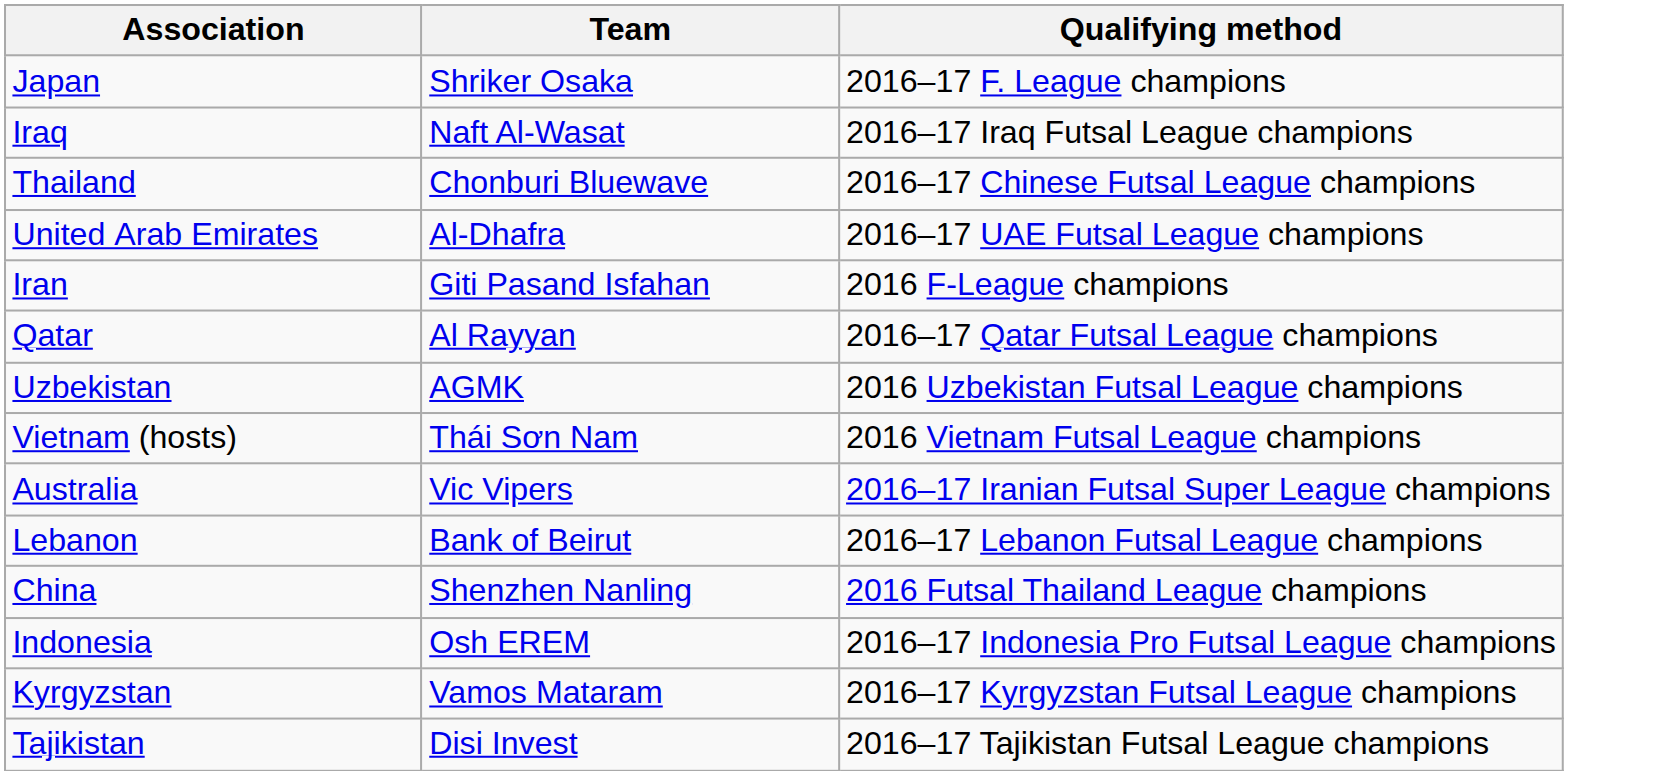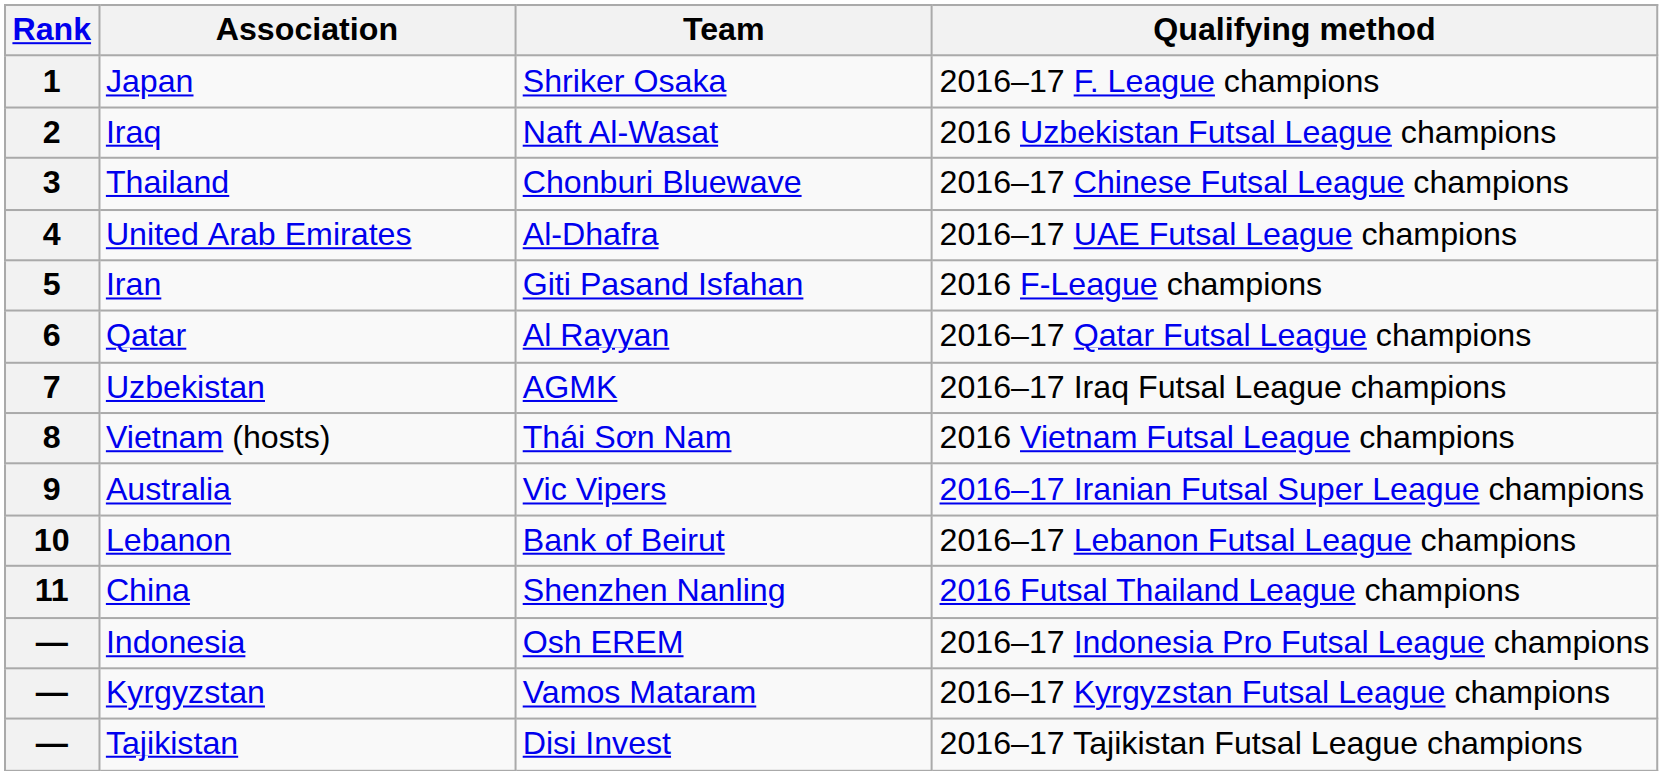 <table class="wikitable">
 <tr>
+<th><a href='#'>Rank</a></th>
 <th width=200>Association</th>
 <th width=200>Team</th>
 <th>Qualifying method</th>
 </tr>
 <tr>
+<th>1</th>
 <td> <a href='#'>Japan</a></td>
 <td><a href='#'>Shriker Osaka</a></td>
 <td>2016–17 <a href='#'>F. League</a> champions</td>
 </tr>
 <tr>
+<th>2</th>
 <td> <a href='#'>Iraq</a></td>
 <td><a href='#'>Naft Al-Wasat</a></td>
-<td>2016–17 Iraq Futsal League champions</td>
+<td>2016 <a href='#'>Uzbekistan Futsal League</a> champions</td>
 </tr>
 <tr>
+<th>3</th>
 <td> <a href='#'>Thailand</a></td>
 <td><a href='#'>Chonburi Bluewave</a></td>
 <td>2016–17 <a href='#'>Chinese Futsal League</a> champions</td>
 </tr>
 <tr>
+<th>4</th>
 <td> <a href='#'>United Arab Emirates</a></td>
 <td><a href='#'>Al-Dhafra</a></td>
 <td>2016–17 <a href='#'>UAE Futsal League</a> champions</td>
 </tr>
 <tr>
+<th>5</th>
 <td> <a href='#'>Iran</a></td>
 <td><a href='#'>Giti Pasand Isfahan</a></td>
 <td>2016 <a href='#'>F-League</a> champions</td>
 </tr>
 <tr>
+<th>6</th>
 <td> <a href='#'>Qatar</a></td>
 <td><a href='#'>Al Rayyan</a></td>
 <td>2016–17 <a href='#'>Qatar Futsal League</a> champions</td>
 </tr>
 <tr>
+<th>7</th>
 <td> <a href='#'>Uzbekistan</a></td>
 <td><a href='#'>AGMK</a></td>
-<td>2016 <a href='#'>Uzbekistan Futsal League</a> champions</td>
+<td>2016–17 Iraq Futsal League champions</td>
 </tr>
 <tr>
+<th>8</th>
 <td> <a href='#'>Vietnam</a> (hosts)</td>
 <td><a href='#'>Thái Sơn Nam</a></td>
 <td>2016 <a href='#'>Vietnam Futsal League</a> champions</td>
 </tr>
 <tr>
+<th>9</th>
 <td> <a href='#'>Australia</a></td>
 <td><a href='#'>Vic Vipers</a></td>
 <td><a href='#'>2016–17 Iranian Futsal Super League</a> champions</td>
 </tr>
 <tr>
+<th>10</th>
 <td> <a href='#'>Lebanon</a></td>
 <td><a href='#'>Bank of Beirut</a></td>
 <td>2016–17 <a href='#'>Lebanon Futsal League</a> champions</td>
 </tr>
 <tr>
+<th>11</th>
 <td> <a href='#'>China</a></td>
 <td><a href='#'>Shenzhen Nanling</a></td>
 <td><a href='#'>2016 Futsal Thailand League</a> champions</td>
 </tr>
 <tr>
+<th>—</th>
 <td> <a href='#'>Indonesia</a></td>
 <td><a href='#'>Osh EREM</a></td>
 <td>2016–17 <a href='#'>Indonesia Pro Futsal League</a> champions</td>
 </tr>
 <tr>
+<th>—</th>
 <td> <a href='#'>Kyrgyzstan</a></td>
 <td><a href='#'>Vamos Mataram</a></td>
 <td>2016–17 <a href='#'>Kyrgyzstan Futsal League</a> champions</td>
 </tr>
 <tr>
+<th>—</th>
 <td> <a href='#'>Tajikistan</a></td>
 <td><a href='#'>Disi Invest</a></td>
 <td>2016–17 Tajikistan Futsal League champions</td>
 </tr>
 </table>
